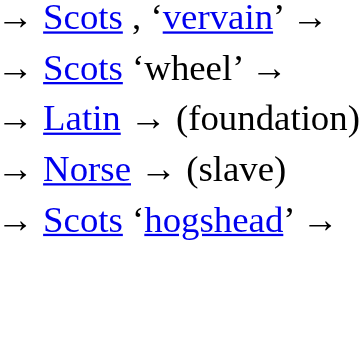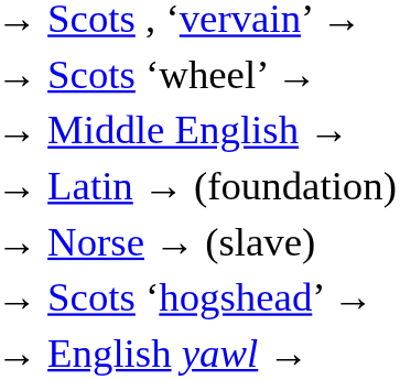 <table>
 <tr>
 <td></td>
 <td>→ </td>
 <td><a href='#'>Scots</a> ,  ‘<a href='#'>vervain</a>’ →  </td>
 </tr>
 <tr>
 <td></td>
 <td>→ </td>
 <td><a href='#'>Scots</a>  ‘wheel’ →  </td>
+</tr>
+<tr>
+<td></td>
+<td>→ </td>
+<td><a href='#'>Middle English</a>  →  </td>
 </tr>
 <tr>
 <td></td>
 <td>→ </td>
 <td><a href='#'>Latin</a>  →   (foundation)</td>
 </tr>
 <tr>
 <td></td>
 <td>→ </td>
 <td><a href='#'>Norse</a>  →   (slave)</td>
 </tr>
 <tr>
 <td></td>
 <td>→ </td>
 <td><a href='#'>Scots</a>  ‘<a href='#'>hogshead</a>’ →  </td>
 </tr>
+<tr>
+<td></td>
+<td>→ </td>
+<td><a href='#'>English</a> <em><a href='#'>yawl</a></em> →  </td>
+</tr>
 </table>
